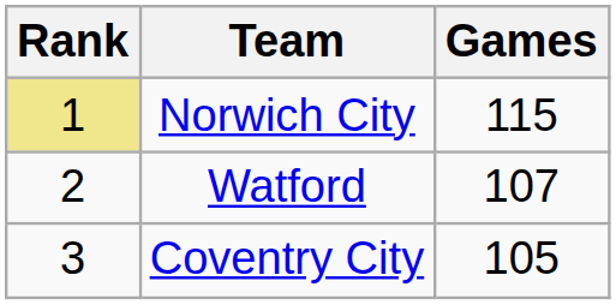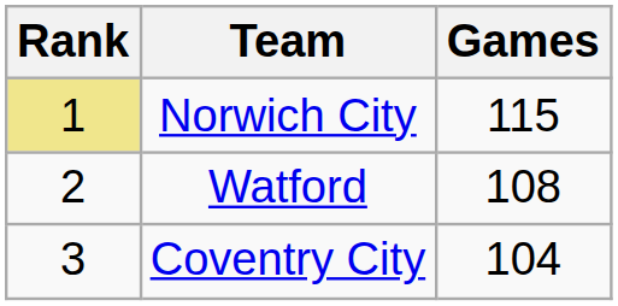 <table class="wikitable">
 <tr>
 <th>Rank</th>
 <th>Team</th>
 <th>Games</th>
 </tr>
 <tr>
 <td style="background: khaki; text-align:center;">1</td>
 <td style="text-align:center;"><a href='#'>Norwich City</a></td>
 <td style="text-align:center;">115</td>
 </tr>
 <tr>
 <td style="text-align:center;">2</td>
 <td style="text-align:center;"><a href='#'>Watford</a></td>
-<td style="text-align:center;">107</td>
+<td style="text-align:center;">108</td>
 </tr>
 <tr>
 <td style="text-align:center;">3</td>
 <td style="text-align:center;"><a href='#'>Coventry City</a></td>
-<td style="text-align:center;">105</td>
+<td style="text-align:center;">104</td>
 </tr>
 </table>
